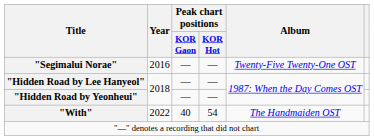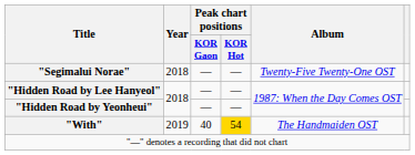 <table class="wikitable plainrowheaders" style="text-align:center">
 <tr>
 <th scope="col" rowspan="2">Title</th>
 <th scope="col" rowspan="2">Year</th>
 <th scope="col" colspan="2">Peak chart positions</th>
 <th scope="col" rowspan="2">Album</th>
 <th scope="col" rowspan="2"></th>
 </tr>
 <tr>
 <th scope="col" style="width:2.5em;font-size:90%"><a href='#'>KOR<br>Gaon</a><br></th>
 <th scope="col" style="width:2.5em;font-size:90%"><a href='#'>KOR<br>Hot</a><br></th>
 </tr>
 <tr>
 <th scope="row">"Segimalui Norae"</th>
-<td>2016</td>
+<td>2018</td>
 <td>—</td>
 <td>—</td>
 <td><em><a href='#'>Twenty-Five Twenty-One OST</a></em></td>
 <td></td>
 </tr>
 <tr>
 <th scope="row">"Hidden Road by Lee Hanyeol"<br></th>
 <td rowspan="2">2018</td>
 <td>—</td>
 <td>—</td>
 <td rowspan="2"><em><a href='#'>1987: When the Day Comes OST</a></em></td>
 <td></td>
 </tr>
 <tr>
 <th scope="row">"Hidden Road by Yeonheui"<br></th>
 <td>—</td>
 <td>—</td>
 <td></td>
 </tr>
 <tr>
 <th scope="row">"With"<br></th>
-<td>2022</td>
+<td>2019</td>
 <td>40</td>
-<td>54</td>
+<td style="background: gold;">54</td>
 <td><em><a href='#'>The Handmaiden OST</a></em></td>
 <td></td>
 </tr>
 <tr>
 <td colspan="6" style="font-size:85%">"—" denotes a recording that did not chart</td>
 </tr>
 </table>
